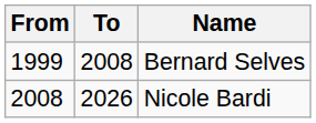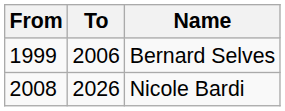 <table class="wikitable">
 <tr>
 <th>From</th>
 <th>To</th>
 <th>Name</th>
 </tr>
 <tr>
 <td>1999</td>
-<td>2008</td>
+<td>2006</td>
 <td>Bernard Selves</td>
 </tr>
 <tr>
 <td>2008</td>
 <td>2026</td>
 <td>Nicole Bardi</td>
 </tr>
 </table>
